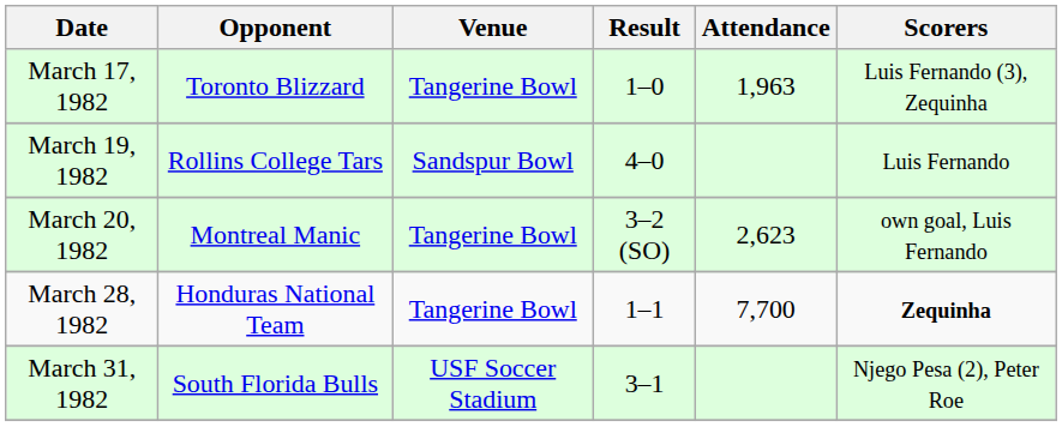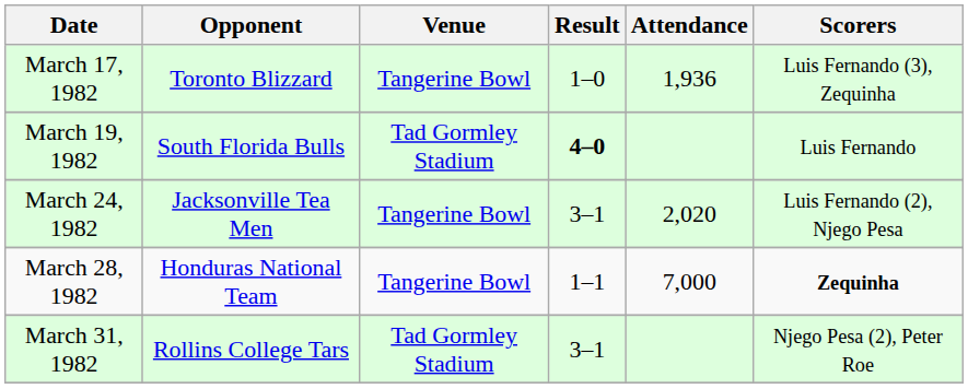 <table class="wikitable" style="font-size:95%; text-align:center">
 <tr>
 <th>Date</th>
 <th>Opponent</th>
 <th>Venue</th>
 <th>Result</th>
 <th>Attendance</th>
 <th>Scorers</th>
 </tr>
 <tr bgcolor="#ddffdd">
 <td>March 17, 1982</td>
 <td><a href='#'>Toronto Blizzard</a></td>
 <td><a href='#'>Tangerine Bowl</a></td>
 <td>1–0</td>
-<td>1,963</td>
+<td>1,936</td>
 <td><small>Luis Fernando (3), Zequinha</small></td>
 </tr>
 <tr>
 </tr>
 <tr bgcolor="ddffdd">
 <td>March 19, 1982</td>
-<td><a href='#'>Rollins College Tars</a></td>
-<td><a href='#'>Sandspur Bowl</a></td>
-<td>4–0</td>
+<td><a href='#'>South Florida Bulls</a></td>
+<td><a href='#'>Tad Gormley Stadium</a></td>
+<td><strong>4–0</strong></td>
 <td></td>
 <td><small>Luis Fernando</small></td>
 </tr>
 <tr>
 </tr>
+<tr>
+</tr>
 <tr bgcolor="ddffdd">
-<td>March 20, 1982</td>
-<td><a href='#'>Montreal Manic</a></td>
+<td>March 24, 1982</td>
+<td><a href='#'>Jacksonville Tea Men</a></td>
 <td><a href='#'>Tangerine Bowl</a></td>
-<td>3–2 (SO)</td>
-<td>2,623</td>
-<td><small> own goal, Luis Fernando</small></td>
-</tr>
-<tr>
+<td>3–1</td>
+<td>2,020</td>
+<td><small>Luis Fernando (2), Njego Pesa</small></td>
 </tr>
 <tr>
 </tr>
 <tr bgcolor=>
 <td>March 28, 1982</td>
 <td><a href='#'>Honduras National Team</a></td>
 <td><a href='#'>Tangerine Bowl</a></td>
 <td>1–1</td>
-<td>7,700</td>
+<td>7,000</td>
 <td><strong><small> Zequinha </small></strong></td>
 </tr>
 <tr>
 </tr>
 <tr bgcolor="ddffdd">
 <td>March 31, 1982</td>
-<td><a href='#'>South Florida Bulls</a></td>
-<td><a href='#'>USF Soccer Stadium</a></td>
+<td><a href='#'>Rollins College Tars</a></td>
+<td><a href='#'>Tad Gormley Stadium</a></td>
 <td>3–1</td>
 <td></td>
 <td><small>Njego Pesa (2), Peter Roe </small></td>
 </tr>
 <tr>
 </tr>
 </table>
